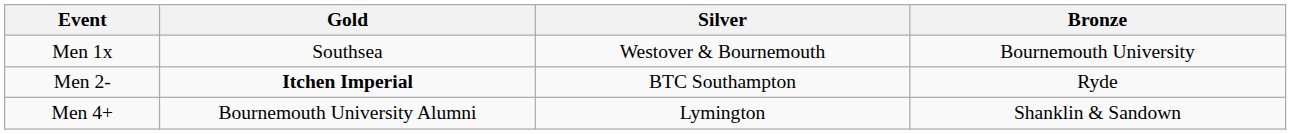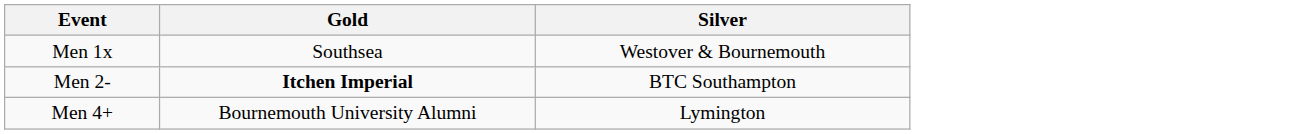 <table class="wikitable" style="text-align:center">
 <tr>
 <th width=120>Event</th>
 <th width=300>Gold</th>
 <th width=300>Silver</th>
-<th width=300>Bronze</th>
 </tr>
 <tr>
 <td>Men 1x</td>
 <td>Southsea</td>
 <td>Westover & Bournemouth</td>
-<td>Bournemouth University</td>
 </tr>
 <tr>
 <td>Men 2-</td>
 <td><strong>Itchen Imperial</strong></td>
 <td>BTC Southampton</td>
-<td>Ryde</td>
 </tr>
 <tr>
 <td>Men 4+</td>
 <td>Bournemouth University Alumni</td>
 <td>Lymington</td>
-<td>Shanklin & Sandown</td>
 </tr>
 </table>
